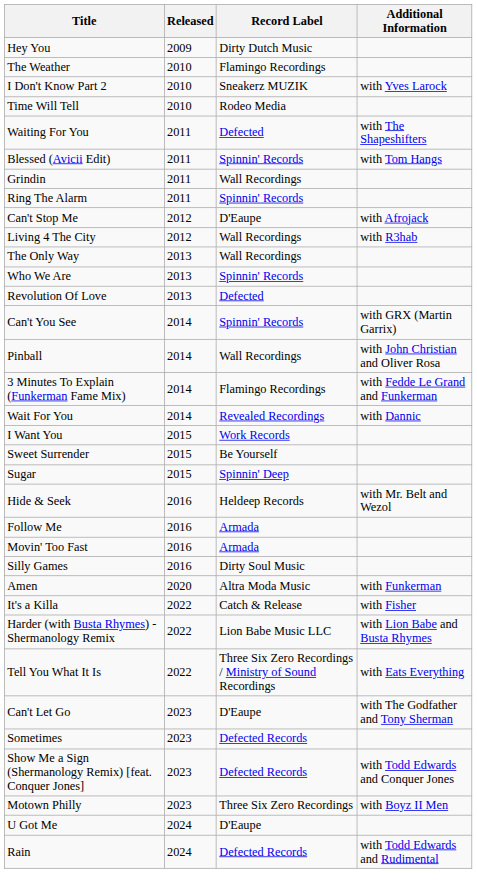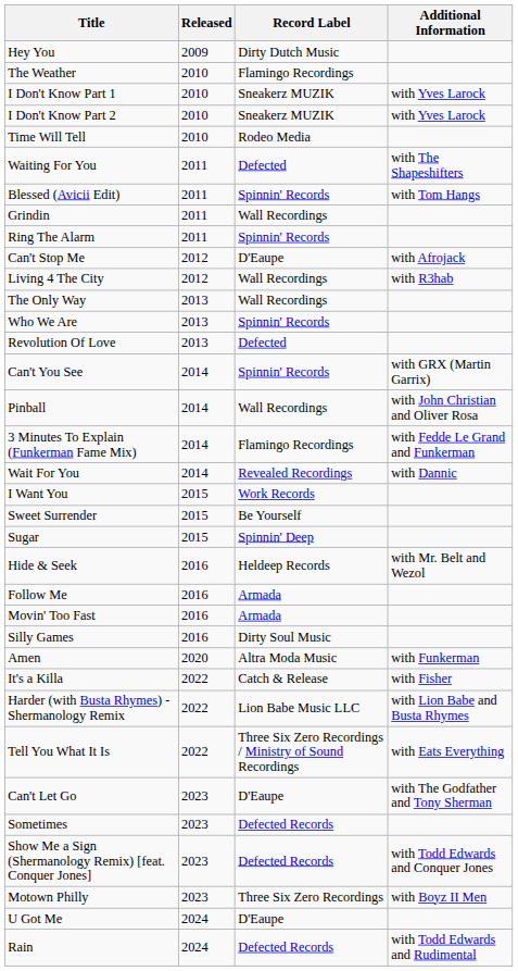 <table class="wikitable">
 <tr>
 <th>Title</th>
 <th>Released</th>
 <th>Record Label</th>
 <th>Additional Information</th>
 </tr>
 <tr>
 <td>Hey You</td>
 <td>2009</td>
 <td>Dirty Dutch Music</td>
 <td></td>
 </tr>
 <tr>
 <td>The Weather</td>
 <td>2010</td>
 <td>Flamingo Recordings</td>
 <td></td>
+</tr>
+<tr>
+<td>I Don't Know Part 1</td>
+<td>2010</td>
+<td>Sneakerz MUZIK</td>
+<td>with <a href='#'>Yves Larock</a></td>
 </tr>
 <tr>
 <td>I Don't Know Part 2</td>
 <td>2010</td>
 <td>Sneakerz MUZIK</td>
 <td>with <a href='#'>Yves Larock</a></td>
 </tr>
 <tr>
 <td>Time Will Tell</td>
 <td>2010</td>
 <td>Rodeo Media</td>
 <td></td>
 </tr>
 <tr>
 <td>Waiting For You</td>
 <td>2011</td>
 <td><a href='#'>Defected</a></td>
 <td>with <a href='#'>The Shapeshifters</a></td>
 </tr>
 <tr>
 <td>Blessed (<a href='#'>Avicii</a> Edit)</td>
 <td>2011</td>
 <td><a href='#'>Spinnin' Records</a></td>
 <td>with <a href='#'>Tom Hangs</a></td>
 </tr>
 <tr>
 <td>Grindin</td>
 <td>2011</td>
 <td>Wall Recordings</td>
 <td></td>
 </tr>
 <tr>
 <td>Ring The Alarm</td>
 <td>2011</td>
 <td><a href='#'>Spinnin' Records</a></td>
 <td></td>
 </tr>
 <tr>
 <td>Can't Stop Me</td>
 <td>2012</td>
 <td>D'Eaupe</td>
 <td>with <a href='#'>Afrojack</a></td>
 </tr>
 <tr>
 <td>Living 4 The City</td>
 <td>2012</td>
 <td>Wall Recordings</td>
 <td>with <a href='#'>R3hab</a></td>
 </tr>
 <tr>
 <td>The Only Way</td>
 <td>2013</td>
 <td>Wall Recordings</td>
 <td></td>
 </tr>
 <tr>
 <td>Who We Are</td>
 <td>2013</td>
 <td><a href='#'>Spinnin' Records</a></td>
 <td></td>
 </tr>
 <tr>
 <td>Revolution Of Love</td>
 <td>2013</td>
 <td><a href='#'>Defected</a></td>
 <td></td>
 </tr>
 <tr>
 <td>Can't You See</td>
 <td>2014</td>
 <td><a href='#'>Spinnin' Records</a></td>
 <td>with GRX (Martin Garrix)</td>
 </tr>
 <tr>
 <td>Pinball</td>
 <td>2014</td>
 <td>Wall Recordings</td>
 <td>with <a href='#'>John Christian</a> and Oliver Rosa</td>
 </tr>
 <tr>
 <td>3 Minutes To Explain (<a href='#'>Funkerman</a> Fame Mix)</td>
 <td>2014</td>
 <td>Flamingo Recordings</td>
 <td>with <a href='#'>Fedde Le Grand</a> and <a href='#'>Funkerman</a></td>
 </tr>
 <tr>
 <td>Wait For You</td>
 <td>2014</td>
 <td><a href='#'>Revealed Recordings</a></td>
 <td>with <a href='#'>Dannic</a></td>
 </tr>
 <tr>
 <td>I Want You</td>
 <td>2015</td>
 <td><a href='#'>Work Records</a></td>
 <td></td>
 </tr>
 <tr>
 <td>Sweet Surrender</td>
 <td>2015</td>
 <td>Be Yourself</td>
 <td></td>
 </tr>
 <tr>
 <td>Sugar</td>
 <td>2015</td>
 <td><a href='#'>Spinnin' Deep</a></td>
 <td></td>
 </tr>
 <tr>
 <td>Hide & Seek</td>
 <td>2016</td>
 <td>Heldeep Records</td>
 <td>with Mr. Belt and Wezol</td>
 </tr>
 <tr>
 <td>Follow Me</td>
 <td>2016</td>
 <td><a href='#'>Armada</a></td>
 <td></td>
 </tr>
 <tr>
 <td>Movin' Too Fast</td>
 <td>2016</td>
 <td><a href='#'>Armada</a></td>
 <td></td>
 </tr>
 <tr>
 <td>Silly Games</td>
 <td>2016</td>
 <td>Dirty Soul Music</td>
 <td></td>
 </tr>
 <tr>
 <td>Amen</td>
 <td>2020</td>
 <td>Altra Moda Music</td>
 <td>with <a href='#'>Funkerman</a></td>
 </tr>
 <tr>
 <td>It's a Killa</td>
 <td>2022</td>
 <td>Catch & Release</td>
 <td>with <a href='#'>Fisher</a></td>
 </tr>
 <tr>
 <td>Harder (with <a href='#'>Busta Rhymes</a>) - Shermanology Remix</td>
 <td>2022</td>
 <td>Lion Babe Music LLC</td>
 <td>with <a href='#'>Lion Babe</a> and <a href='#'>Busta Rhymes</a></td>
 </tr>
 <tr>
 <td>Tell You What It Is</td>
 <td>2022</td>
 <td>Three Six Zero Recordings / <a href='#'>Ministry of Sound</a> Recordings</td>
 <td>with <a href='#'>Eats Everything</a></td>
 </tr>
 <tr>
 <td>Can't Let Go</td>
 <td>2023</td>
 <td>D'Eaupe</td>
 <td>with The Godfather and <a href='#'>Tony Sherman</a></td>
 </tr>
 <tr>
 <td>Sometimes</td>
 <td>2023</td>
 <td><a href='#'>Defected Records</a></td>
 <td></td>
 </tr>
 <tr>
 <td>Show Me a Sign (Shermanology Remix) [feat. Conquer Jones]</td>
 <td>2023</td>
 <td><a href='#'>Defected Records</a></td>
 <td>with <a href='#'>Todd Edwards</a> and Conquer Jones</td>
 </tr>
 <tr>
 <td>Motown Philly</td>
 <td>2023</td>
 <td>Three Six Zero Recordings</td>
 <td>with <a href='#'>Boyz II Men</a></td>
 </tr>
 <tr>
 <td>U Got Me</td>
 <td>2024</td>
 <td>D'Eaupe</td>
 <td></td>
 </tr>
 <tr>
 <td>Rain</td>
 <td>2024</td>
 <td><a href='#'>Defected Records</a></td>
 <td>with <a href='#'>Todd Edwards</a> and <a href='#'>Rudimental</a></td>
 </tr>
 </table>
